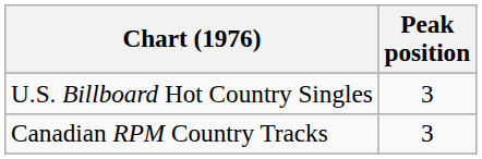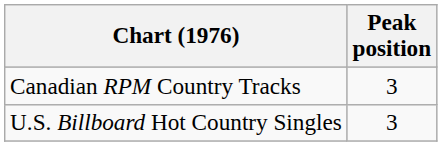 <table class="wikitable">
 <tr>
 <th align="left">Chart (1976)</th>
 <th align="center">Peak<br>position</th>
 </tr>
 <tr>
+<td align="left">Canadian <em>RPM</em> Country Tracks</td>
+<td align="center">3</td>
+</tr>
+<tr>
 <td align="left">U.S. <em>Billboard</em> Hot Country Singles</td>
 <td align="center">3</td>
 </tr>
-<tr>
-<td align="left">Canadian <em>RPM</em> Country Tracks</td>
-<td align="center">3</td>
-</tr>
 </table>
